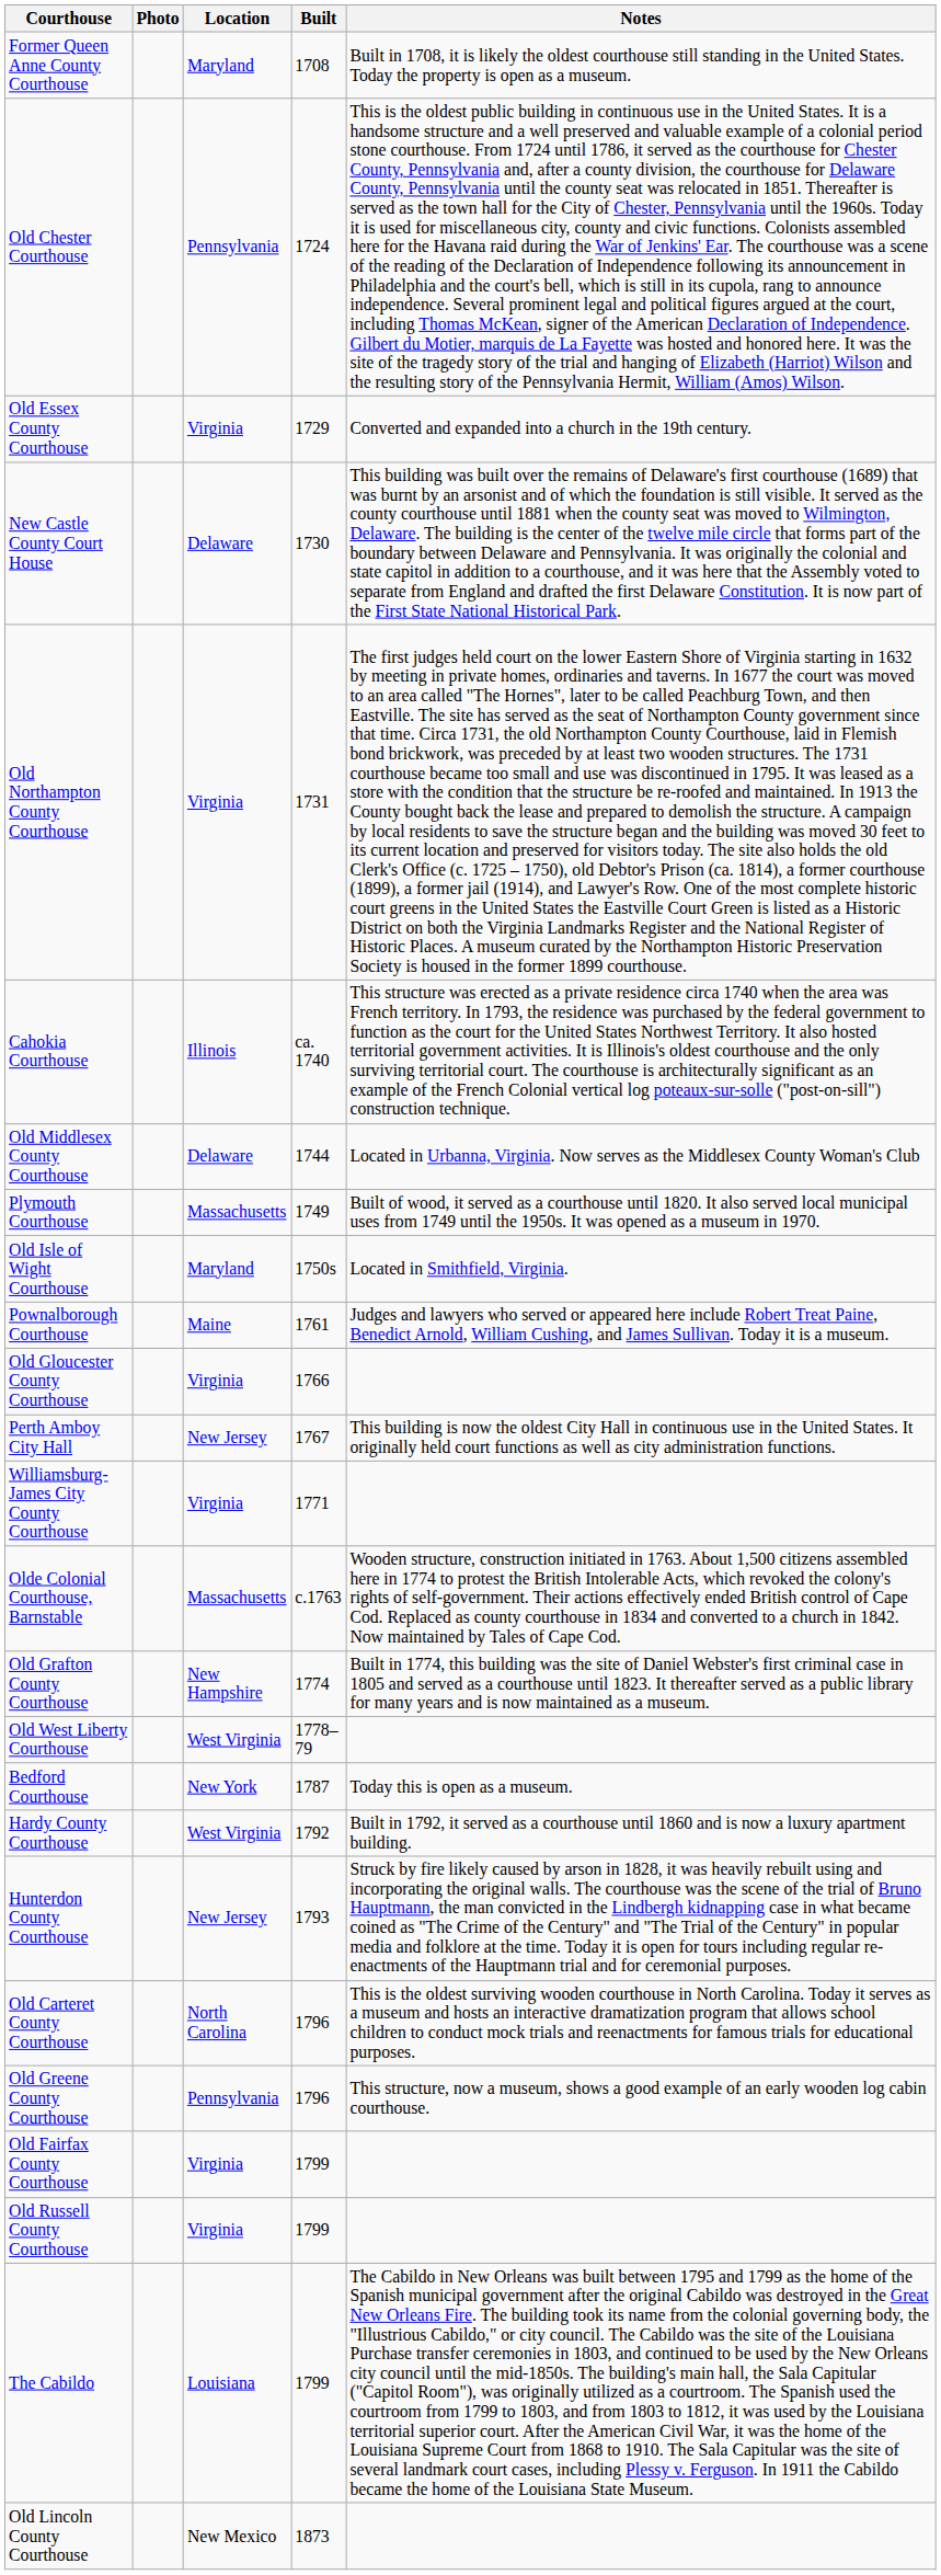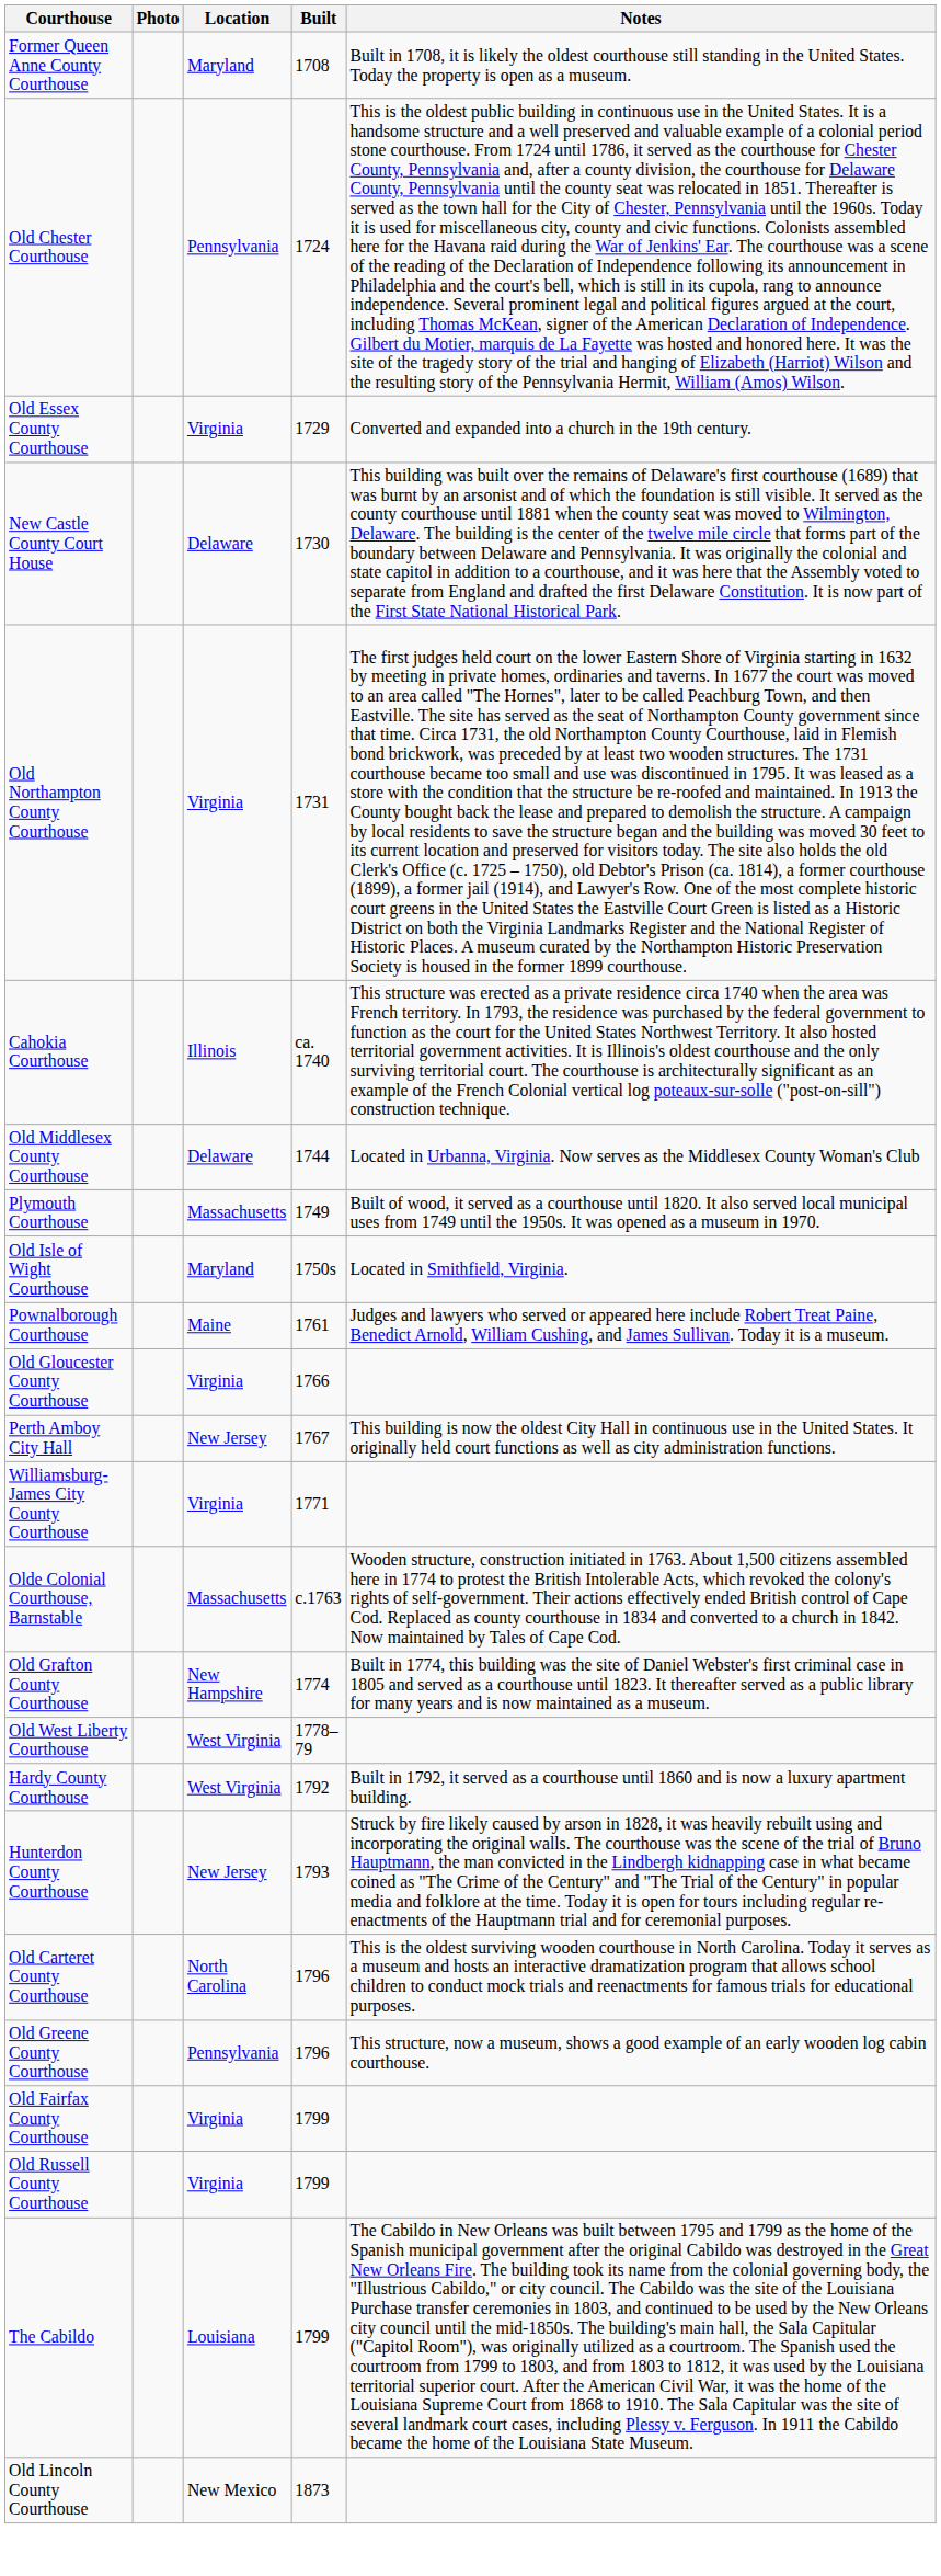 <table class="sortable wikitable">
 <tr>
 <th>Courthouse</th>
 <th>Photo</th>
 <th>Location</th>
 <th>Built</th>
 <th class="unsortable">Notes</th>
 </tr>
 <tr>
 <td><a href='#'>Former Queen Anne County Courthouse</a></td>
 <td></td>
 <td><a href='#'>Maryland</a></td>
 <td>1708</td>
 <td>Built in 1708, it is likely the oldest courthouse still standing in the United States. Today the property is open as a museum.</td>
 </tr>
 <tr>
 <td><a href='#'>Old Chester Courthouse</a></td>
 <td></td>
 <td><a href='#'>Pennsylvania</a></td>
 <td>1724</td>
 <td>This is the oldest public building in continuous use in the United States. It is a handsome structure and a well preserved and valuable example of a colonial period stone courthouse. From 1724 until 1786, it served as the courthouse for <a href='#'>Chester County, Pennsylvania</a> and, after a county division, the courthouse for <a href='#'>Delaware County, Pennsylvania</a> until the county seat was relocated in 1851. Thereafter is served as the town hall for the City of <a href='#'>Chester, Pennsylvania</a> until the 1960s. Today it is used for miscellaneous city, county and civic functions. Colonists assembled here for the Havana raid during the <a href='#'>War of Jenkins' Ear</a>. The courthouse was a scene of the reading of the Declaration of Independence following its announcement in Philadelphia and the court's bell, which is still in its cupola, rang to announce independence. Several prominent legal and political figures argued at the court, including <a href='#'>Thomas McKean</a>, signer of the American <a href='#'>Declaration of Independence</a>. <a href='#'>Gilbert du Motier, marquis de La Fayette</a> was hosted and honored here. It was the site of the tragedy story of the trial and hanging of <a href='#'>Elizabeth (Harriot) Wilson</a> and the resulting story of the Pennsylvania Hermit, <a href='#'>William (Amos) Wilson</a>.</td>
 </tr>
 <tr>
 <td><a href='#'>Old Essex County Courthouse</a></td>
 <td></td>
 <td><a href='#'>Virginia</a></td>
 <td>1729</td>
 <td>Converted and expanded into a church in the 19th century.</td>
 </tr>
 <tr>
 <td><a href='#'>New Castle County Court House</a></td>
 <td></td>
 <td><a href='#'>Delaware</a></td>
 <td>1730</td>
 <td>This building was built over the remains of Delaware's first courthouse (1689) that was burnt by an arsonist and of which the foundation is still visible. It served as the county courthouse until 1881 when the county seat was moved to <a href='#'>Wilmington, Delaware</a>. The building is the center of the <a href='#'>twelve mile circle</a> that forms part of the boundary between Delaware and Pennsylvania. It was originally the colonial and state capitol in addition to a courthouse, and it was here that the Assembly voted to separate from England and drafted the first Delaware <a href='#'>Constitution</a>. It is now part of the <a href='#'>First State National Historical Park</a>.</td>
 </tr>
 <tr>
 <td><a href='#'>Old Northampton County Courthouse</a></td>
 <td></td>
 <td><a href='#'>Virginia</a></td>
 <td>1731</td>
 <td><br>The first judges held court on the lower Eastern Shore of Virginia starting in 1632 by meeting in private homes, ordinaries and taverns. In 1677 the court was moved to an area called "The Hornes", later to be called Peachburg Town, and then Eastville. The site has served as the seat of Northampton County government since that time. Circa 1731, the old Northampton County Courthouse, laid in Flemish bond brickwork, was preceded by at least two wooden structures. The 1731 courthouse became too small and use was discontinued in 1795. It was leased as a store with the condition that the structure be re-roofed and maintained. In 1913 the County bought back the lease and prepared to demolish the structure. A campaign by local residents to save the structure began and the building was moved 30 feet to its current location and preserved for visitors today. The site also holds the old Clerk's Office (c. 1725 – 1750), old Debtor's Prison (ca. 1814), a former courthouse (1899), a former jail (1914), and Lawyer's Row. One of the most complete historic court greens in the United States the Eastville Court Green is listed as a Historic District on both the Virginia Landmarks Register and the National Register of Historic Places. A museum curated by the Northampton Historic Preservation Society is housed in the former 1899 courthouse.</td>
 </tr>
 <tr>
 <td><a href='#'>Cahokia Courthouse</a></td>
 <td></td>
 <td><a href='#'>Illinois</a></td>
 <td>ca. 1740</td>
 <td>This structure was erected as a private residence circa 1740 when the area was French territory. In 1793, the residence was purchased by the federal government to function as the court for the United States Northwest Territory. It also hosted territorial government activities. It is Illinois's oldest courthouse and the only surviving territorial court. The courthouse is architecturally significant as an example of the French Colonial vertical log <a href='#'>poteaux-sur-solle</a> ("post-on-sill") construction technique.</td>
 </tr>
 <tr>
 <td><a href='#'>Old Middlesex County Courthouse</a></td>
 <td></td>
 <td><a href='#'>Delaware</a></td>
 <td>1744</td>
 <td>Located in <a href='#'>Urbanna, Virginia</a>. Now serves as the Middlesex County Woman's Club</td>
 </tr>
 <tr>
 <td><a href='#'>Plymouth Courthouse</a></td>
 <td></td>
 <td><a href='#'>Massachusetts</a></td>
 <td>1749</td>
 <td>Built of wood, it served as a courthouse until 1820. It also served local municipal uses from 1749 until the 1950s. It was opened as a museum in 1970.</td>
 </tr>
 <tr>
 <td><a href='#'>Old Isle of Wight Courthouse</a></td>
 <td></td>
 <td><a href='#'>Maryland</a></td>
 <td>1750s</td>
 <td>Located in <a href='#'>Smithfield, Virginia</a>.</td>
 </tr>
 <tr>
 <td><a href='#'>Pownalborough Courthouse</a></td>
 <td></td>
 <td><a href='#'>Maine</a></td>
 <td>1761</td>
 <td>Judges and lawyers who served or appeared here include <a href='#'>Robert Treat Paine</a>, <a href='#'>Benedict Arnold</a>, <a href='#'>William Cushing</a>, and <a href='#'>James Sullivan</a>.  Today it is a museum.</td>
 </tr>
 <tr>
 <td><a href='#'>Old Gloucester County Courthouse</a></td>
 <td></td>
 <td><a href='#'>Virginia</a></td>
 <td>1766</td>
 <td></td>
 </tr>
 <tr>
 <td><a href='#'>Perth Amboy City Hall</a></td>
 <td></td>
 <td><a href='#'>New Jersey</a></td>
 <td>1767</td>
 <td>This building is now the oldest City Hall in continuous use in the United States. It originally held court functions as well as city administration functions.</td>
 </tr>
 <tr>
 <td><a href='#'>Williamsburg-James City County Courthouse</a></td>
 <td></td>
 <td><a href='#'>Virginia</a></td>
 <td>1771</td>
 <td></td>
 </tr>
 <tr>
 <td><a href='#'>Olde Colonial Courthouse, Barnstable</a></td>
 <td></td>
 <td><a href='#'>Massachusetts</a></td>
 <td>c.1763</td>
 <td>Wooden structure, construction initiated in 1763. About 1,500 citizens assembled here in 1774 to protest the British Intolerable Acts, which revoked the colony's rights of self-government. Their actions effectively ended British control of Cape Cod. Replaced as county courthouse in 1834 and converted to a church in 1842. Now maintained by Tales of Cape Cod.</td>
 </tr>
 <tr>
 <td><a href='#'>Old Grafton County Courthouse</a></td>
 <td></td>
 <td><a href='#'>New Hampshire</a></td>
 <td>1774</td>
 <td>Built in 1774, this building was the site of Daniel Webster's first criminal case in 1805 and served as a courthouse until 1823. It thereafter served as a public library for many years and is now maintained as a museum.</td>
 </tr>
 <tr>
 <td><a href='#'>Old West Liberty Courthouse</a></td>
 <td></td>
 <td><a href='#'>West Virginia</a></td>
 <td>1778–79</td>
 <td Built in 1778–79 in West Liberty (previously called "Black's Cabin," in Ohio County), formerly Virginia. Used as a Courthouse until 1798, when Wheeling was selected as the site of the county Courthouse. The building then was converted into a grist mill, and later used as a residence. Currently uninhabited and is undergoing renovation.></td>
 </tr>
 <tr>
-<td><a href='#'>Bedford Courthouse</a></td>
-<td></td>
-<td><a href='#'>New York</a></td>
-<td>1787</td>
-<td>Today this is open as a museum.</td>
-</tr>
-<tr>
 <td><a href='#'>Hardy County Courthouse</a></td>
 <td></td>
 <td><a href='#'>West Virginia</a></td>
 <td>1792</td>
 <td>Built in 1792, it served as a courthouse until 1860 and is now a luxury apartment building.</td>
 </tr>
 <tr>
 <td><a href='#'>Hunterdon County Courthouse</a></td>
 <td></td>
 <td><a href='#'>New Jersey</a></td>
 <td>1793</td>
 <td>Struck by fire likely caused by arson in 1828, it was heavily rebuilt using and incorporating the original walls. The courthouse was the scene of the trial of <a href='#'>Bruno Hauptmann</a>, the man convicted in the <a href='#'>Lindbergh kidnapping</a> case in what became coined as "The Crime of the Century" and "The Trial of the Century" in popular media and folklore at the time. Today it is open for tours including regular re-enactments of the Hauptmann trial and for ceremonial purposes.</td>
 </tr>
 <tr>
 <td><a href='#'>Old Carteret County Courthouse</a></td>
 <td></td>
 <td><a href='#'>North Carolina</a></td>
 <td>1796</td>
 <td>This is the oldest surviving wooden courthouse in North Carolina. Today it serves as a museum and hosts an interactive dramatization program that allows school children to conduct mock trials and reenactments for famous trials for educational purposes.</td>
 </tr>
 <tr>
 <td><a href='#'>Old Greene County Courthouse</a></td>
 <td></td>
 <td><a href='#'>Pennsylvania</a></td>
 <td>1796</td>
 <td>This structure, now a museum, shows a good example of an early wooden log cabin courthouse.</td>
 </tr>
 <tr>
 <td><a href='#'>Old Fairfax County Courthouse</a></td>
 <td></td>
 <td><a href='#'>Virginia</a></td>
 <td>1799</td>
 <td></td>
 </tr>
 <tr>
 <td><a href='#'>Old Russell County Courthouse</a></td>
 <td></td>
 <td><a href='#'>Virginia</a></td>
 <td>1799</td>
 <td></td>
 </tr>
 <tr>
 <td><a href='#'>The Cabildo</a></td>
 <td></td>
 <td><a href='#'>Louisiana</a></td>
 <td>1799</td>
 <td>The Cabildo in New Orleans was built between 1795 and 1799 as the home of the Spanish municipal government after the original Cabildo was destroyed in the <a href='#'>Great New Orleans Fire</a>. The building took its name from the colonial governing body, the "Illustrious Cabildo," or city council. The Cabildo was the site of the Louisiana Purchase transfer ceremonies in 1803, and continued to be used by the New Orleans city council until the mid-1850s. The building's main hall, the Sala Capitular ("Capitol Room"), was originally utilized as a courtroom. The Spanish used the courtroom from 1799 to 1803, and from 1803 to 1812, it was used by the Louisiana territorial superior court. After the American Civil War, it was the home of the Louisiana Supreme Court from 1868 to 1910. The Sala Capitular was the site of several landmark court cases, including <a href='#'>Plessy v. Ferguson</a>. In 1911 the Cabildo became the home of the Louisiana State Museum.</td>
 </tr>
 <tr>
 <td>Old Lincoln County Courthouse</td>
 <td></td>
 <td>New Mexico</td>
 <td>1873</td>
 <td></td>
 </tr>
 </table>
